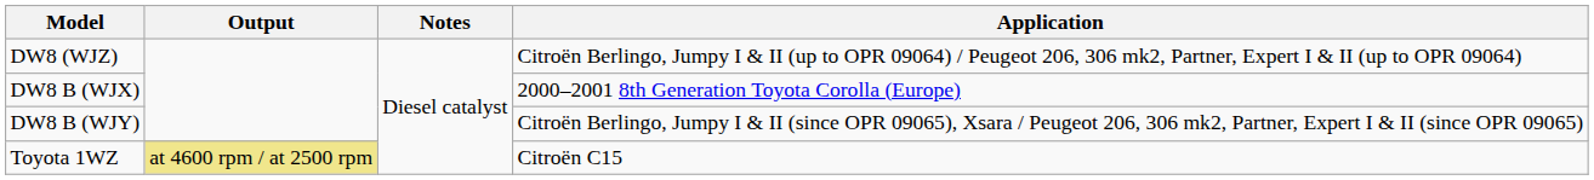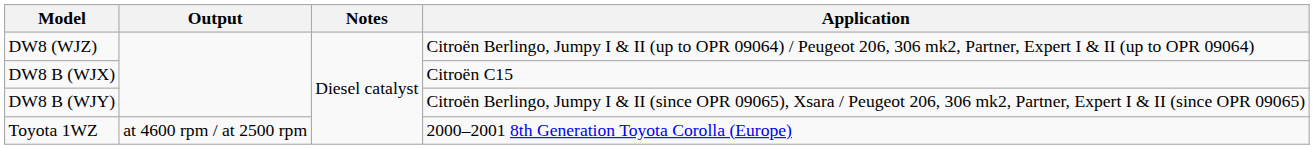 <table class="wikitable">
 <tr>
 <th>Model</th>
 <th>Output</th>
 <th>Notes</th>
 <th>Application</th>
 </tr>
 <tr>
 <td>DW8 (WJZ)</td>
 <td rowspan=3></td>
 <td rowspan="4">Diesel catalyst</td>
 <td>Citroën Berlingo, Jumpy I & II (up to OPR 09064) / Peugeot 206, 306 mk2, Partner, Expert I & II (up to OPR 09064)</td>
 </tr>
 <tr>
 <td>DW8 B (WJX)</td>
-<td>2000–2001 <a href='#'>8th Generation Toyota Corolla (Europe)</a></td>
+<td>Citroën C15</td>
 </tr>
 <tr>
 <td>DW8 B (WJY)</td>
 <td>Citroën Berlingo, Jumpy I & II (since OPR 09065), Xsara / Peugeot 206, 306 mk2, Partner, Expert I & II (since OPR 09065)</td>
 </tr>
 <tr>
 <td>Toyota 1WZ</td>
-<td style="background: khaki;"> at 4600 rpm /  at 2500 rpm</td>
-<td>Citroën C15</td>
+<td> at 4600 rpm /  at 2500 rpm</td>
+<td>2000–2001 <a href='#'>8th Generation Toyota Corolla (Europe)</a></td>
 </tr>
 </table>
